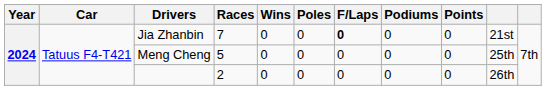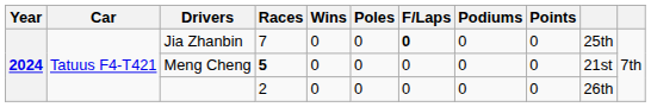 <table class="wikitable" style="font-size:85%">
 <tr>
 <th>Year</th>
 <th>Car</th>
 <th>Drivers</th>
 <th>Races</th>
 <th>Wins</th>
 <th>Poles</th>
 <th>F/Laps</th>
 <th>Podiums</th>
 <th>Points</th>
 <th></th>
 <th></th>
 </tr>
 <tr>
 <th rowspan="3"><a href='#'>2024</a></th>
 <td rowspan="3"><a href='#'>Tatuus F4-T421</a></td>
 <td> Jia Zhanbin</td>
 <td>7</td>
 <td>0</td>
 <td>0</td>
 <td><strong>0</strong></td>
 <td>0</td>
 <td>0</td>
-<td>21st</td>
+<td>25th</td>
 <td rowspan="3">7th</td>
 </tr>
 <tr>
 <td> Meng Cheng</td>
-<td>5</td>
+<td><strong>5</strong></td>
 <td>0</td>
 <td>0</td>
 <td>0</td>
 <td>0</td>
 <td>0</td>
-<td>25th</td>
+<td>21st</td>
 </tr>
 <tr>
 <td> </td>
 <td>2</td>
 <td>0</td>
 <td>0</td>
 <td>0</td>
 <td>0</td>
 <td>0</td>
 <td>26th</td>
 </tr>
 </table>
